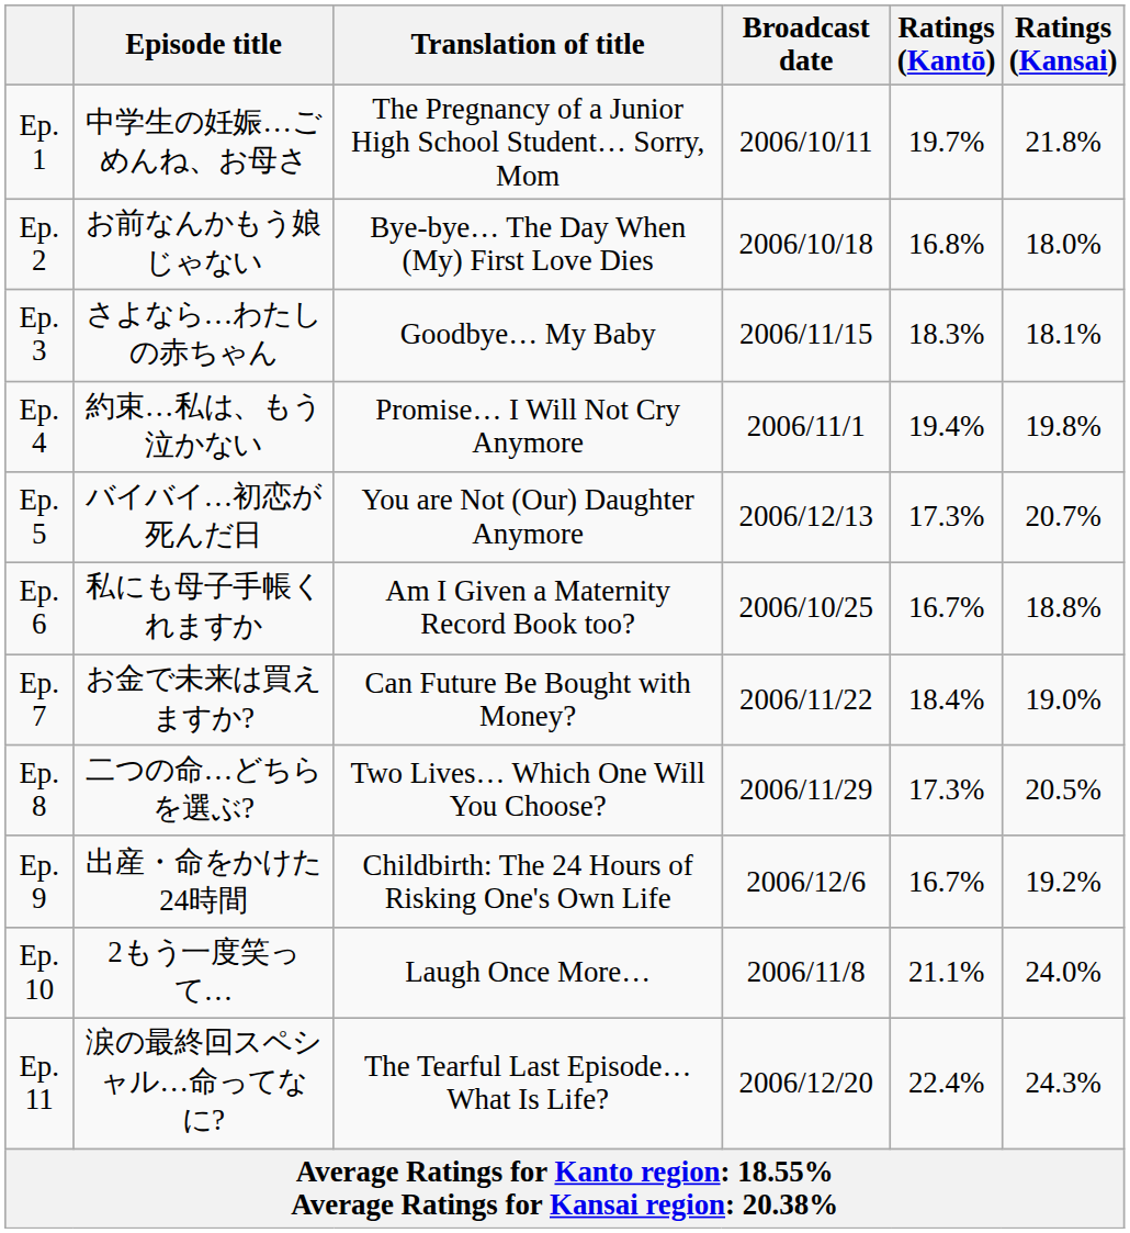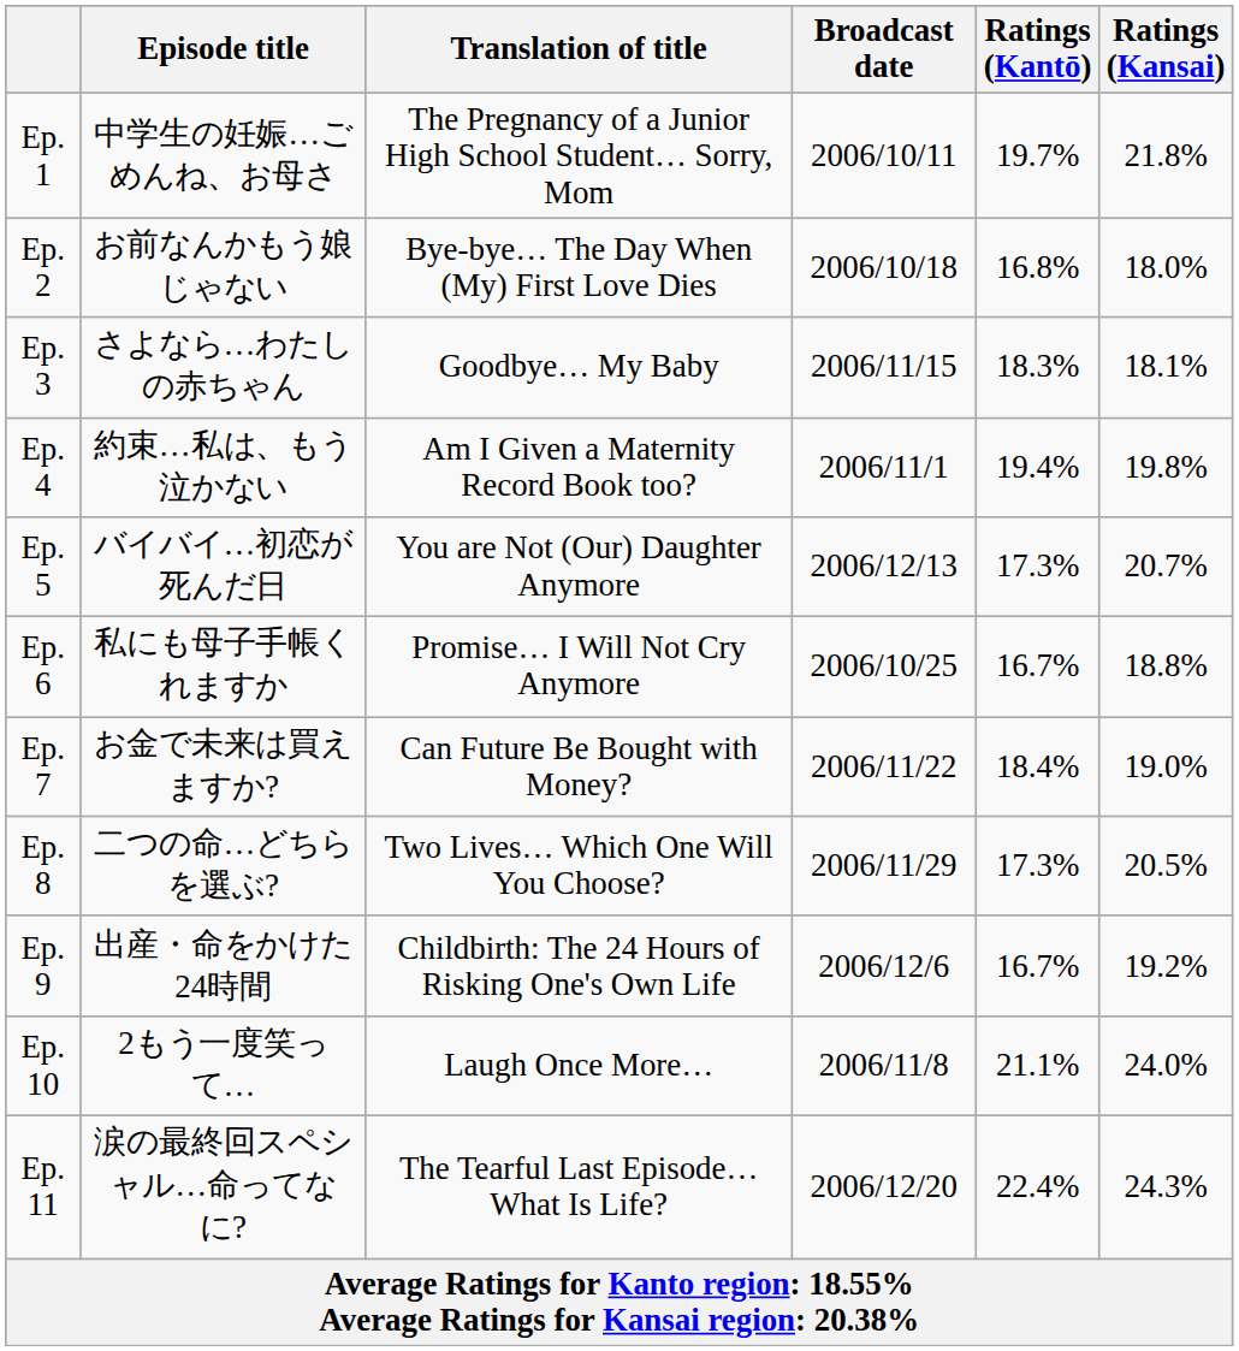 <table class="wikitable" style="text-align:center">
 <tr style="text-align:center">
 <th></th>
 <th>Episode title</th>
 <th>Translation of title</th>
 <th>Broadcast date</th>
 <th>Ratings<br>(<a href='#'>Kantō</a>)</th>
 <th>Ratings<br>(<a href='#'>Kansai</a>)</th>
 </tr>
 <tr align="center">
 <td>Ep. 1</td>
 <td>中学生の妊娠…ごめんね、お母さ</td>
 <td>The Pregnancy of a Junior High School Student… Sorry, Mom</td>
 <td>2006/10/11</td>
 <td>19.7%</td>
 <td>21.8%</td>
 </tr>
 <tr align="center">
 <td>Ep. 2</td>
 <td>お前なんかもう娘じゃない</td>
 <td>Bye-bye… The Day When (My) First Love Dies</td>
 <td>2006/10/18</td>
 <td>16.8%</td>
 <td>18.0%</td>
 </tr>
 <tr align="center">
 <td>Ep. 3</td>
 <td>さよなら…わたしの赤ちゃん</td>
 <td>Goodbye… My Baby</td>
 <td>2006/11/15</td>
 <td>18.3%</td>
 <td>18.1%</td>
 </tr>
 <tr align="center">
 <td>Ep. 4</td>
 <td>約束…私は、もう泣かない</td>
-<td>Promise… I Will Not Cry Anymore</td>
+<td>Am I Given a Maternity Record Book too?</td>
 <td>2006/11/1</td>
 <td>19.4%</td>
 <td>19.8%</td>
 </tr>
 <tr align="center">
 <td>Ep. 5</td>
 <td>バイバイ…初恋が死んだ日</td>
 <td>You are Not (Our) Daughter Anymore</td>
 <td>2006/12/13</td>
 <td>17.3%</td>
 <td>20.7%</td>
 </tr>
 <tr align="center">
 <td>Ep. 6</td>
 <td>私にも母子手帳くれますか</td>
-<td>Am I Given a Maternity Record Book too?</td>
+<td>Promise… I Will Not Cry Anymore</td>
 <td>2006/10/25</td>
 <td><span>16.7%</span></td>
 <td>18.8%</td>
 </tr>
 <tr align="center">
 <td>Ep. 7</td>
 <td>お金で未来は買えますか?</td>
 <td>Can Future Be Bought with Money?</td>
 <td>2006/11/22</td>
 <td>18.4%</td>
 <td>19.0%</td>
 </tr>
 <tr align="center">
 <td>Ep. 8</td>
 <td>二つの命…どちらを選ぶ?</td>
 <td>Two Lives… Which One Will You Choose?</td>
 <td>2006/11/29</td>
 <td>17.3%</td>
 <td>20.5%</td>
 </tr>
 <tr align="center">
 <td>Ep. 9</td>
 <td>出産・命をかけた24時間</td>
 <td>Childbirth: The 24 Hours of Risking One's Own Life</td>
 <td>2006/12/6</td>
 <td><span>16.7%</span></td>
 <td>19.2%</td>
 </tr>
 <tr align="center">
 <td>Ep. 10</td>
 <td>2もう一度笑って…</td>
 <td>Laugh Once More…</td>
 <td>2006/11/8</td>
 <td>21.1%</td>
 <td><span>24.0%</span></td>
 </tr>
 <tr align="center">
 <td>Ep. 11</td>
 <td>涙の最終回スペシャル…命ってなに?</td>
 <td>The Tearful Last Episode… What Is Life?</td>
 <td>2006/12/20</td>
 <td><span>22.4%</span></td>
 <td><span>24.3%</span></td>
 </tr>
 <tr align="Center">
 <th colspan="6">Average Ratings for <a href='#'>Kanto region</a>: 18.55%<br>Average Ratings for <a href='#'>Kansai region</a>: 20.38%</th>
 </tr>
 </table>
